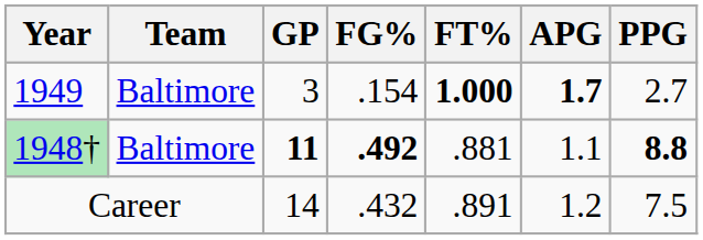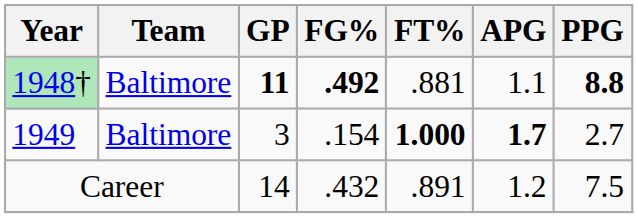 <table class="wikitable sortable" style="font-size:95%; text-align:right;">
 <tr>
 <th>Year</th>
 <th>Team</th>
 <th>GP</th>
 <th>FG%</th>
 <th>FT%</th>
 <th>APG</th>
 <th>PPG</th>
 </tr>
 <tr>
+<td style="text-align:left; background:#afe6ba;"><a href='#'>1948</a>†</td>
+<td style="text-align:left;"><a href='#'>Baltimore</a></td>
+<td><strong>11</strong></td>
+<td><strong>.492</strong></td>
+<td>.881</td>
+<td>1.1</td>
+<td><strong>8.8</strong></td>
+</tr>
+<tr>
 <td style="text-align:left;"><a href='#'>1949</a></td>
 <td style="text-align:left;"><a href='#'>Baltimore</a></td>
 <td>3</td>
 <td>.154</td>
 <td><strong>1.000</strong></td>
 <td><strong>1.7</strong></td>
 <td>2.7</td>
-</tr>
-<tr>
-<td style="text-align:left; background:#afe6ba;"><a href='#'>1948</a>†</td>
-<td style="text-align:left;"><a href='#'>Baltimore</a></td>
-<td><strong>11</strong></td>
-<td><strong>.492</strong></td>
-<td>.881</td>
-<td>1.1</td>
-<td><strong>8.8</strong></td>
 </tr>
 <tr>
 <td style="text-align:center;" colspan="2">Career</td>
 <td>14</td>
 <td>.432</td>
 <td>.891</td>
 <td>1.2</td>
 <td>7.5</td>
 </tr>
 <tr>
 </tr>
 </table>
